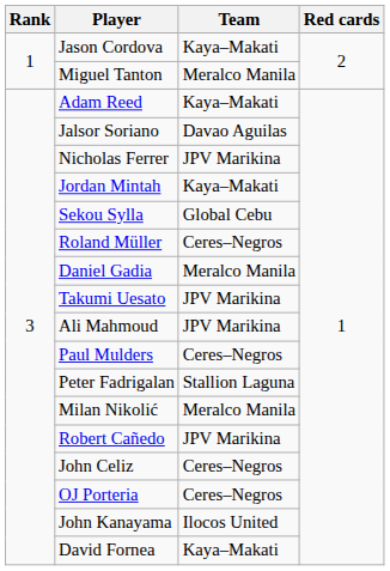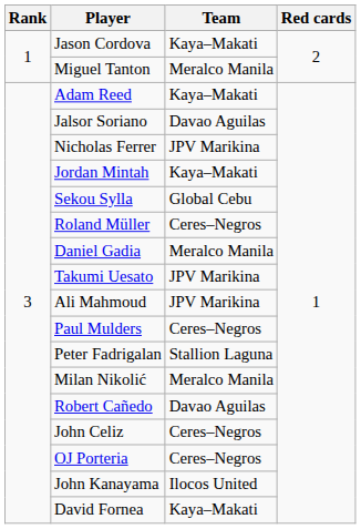 <table class="wikitable">
 <tr>
 <th>Rank</th>
 <th>Player</th>
 <th>Team</th>
 <th>Red cards</th>
 </tr>
 <tr>
 <td rowspan="2" style="text-align: center;">1</td>
 <td> Jason Cordova</td>
 <td>Kaya–Makati</td>
 <td rowspan="2" style="text-align: center;">2</td>
 </tr>
 <tr>
 <td> Miguel Tanton</td>
 <td>Meralco Manila</td>
 </tr>
 <tr>
 <td rowspan="18" style="text-align: center;">3</td>
 <td> <a href='#'>Adam Reed</a></td>
 <td>Kaya–Makati</td>
 <td rowspan="18" style="text-align: center;">1</td>
 </tr>
 <tr>
 <td> Jalsor Soriano</td>
 <td>Davao Aguilas</td>
 </tr>
 <tr>
 <td> Nicholas Ferrer</td>
 <td>JPV Marikina</td>
 </tr>
 <tr>
 <td> <a href='#'>Jordan Mintah</a></td>
 <td>Kaya–Makati</td>
 </tr>
 <tr>
 <td> <a href='#'>Sekou Sylla</a></td>
 <td>Global Cebu</td>
 </tr>
 <tr>
 <td> <a href='#'>Roland Müller</a></td>
 <td>Ceres–Negros</td>
 </tr>
 <tr>
 <td> <a href='#'>Daniel Gadia</a></td>
 <td>Meralco Manila</td>
 </tr>
 <tr>
 <td> <a href='#'>Takumi Uesato</a></td>
 <td>JPV Marikina</td>
 </tr>
 <tr>
 <td> Ali Mahmoud</td>
 <td>JPV Marikina</td>
 </tr>
 <tr>
 <td> <a href='#'>Paul Mulders</a></td>
 <td>Ceres–Negros</td>
 </tr>
 <tr>
 <td> Peter Fadrigalan</td>
 <td>Stallion Laguna</td>
 </tr>
 <tr>
 <td> Milan Nikolić</td>
 <td>Meralco Manila</td>
 </tr>
 <tr>
 <td> <a href='#'>Robert Cañedo</a></td>
-<td>JPV Marikina</td>
+<td>Davao Aguilas</td>
 </tr>
 <tr>
 <td> John Celiz</td>
 <td>Ceres–Negros</td>
 </tr>
 <tr>
 <td> <a href='#'>OJ Porteria</a></td>
 <td>Ceres–Negros</td>
 </tr>
 <tr>
 <td> John Kanayama</td>
 <td>Ilocos United</td>
 </tr>
 <tr>
 <td> David Fornea</td>
 <td>Kaya–Makati</td>
 </tr>
 </table>
